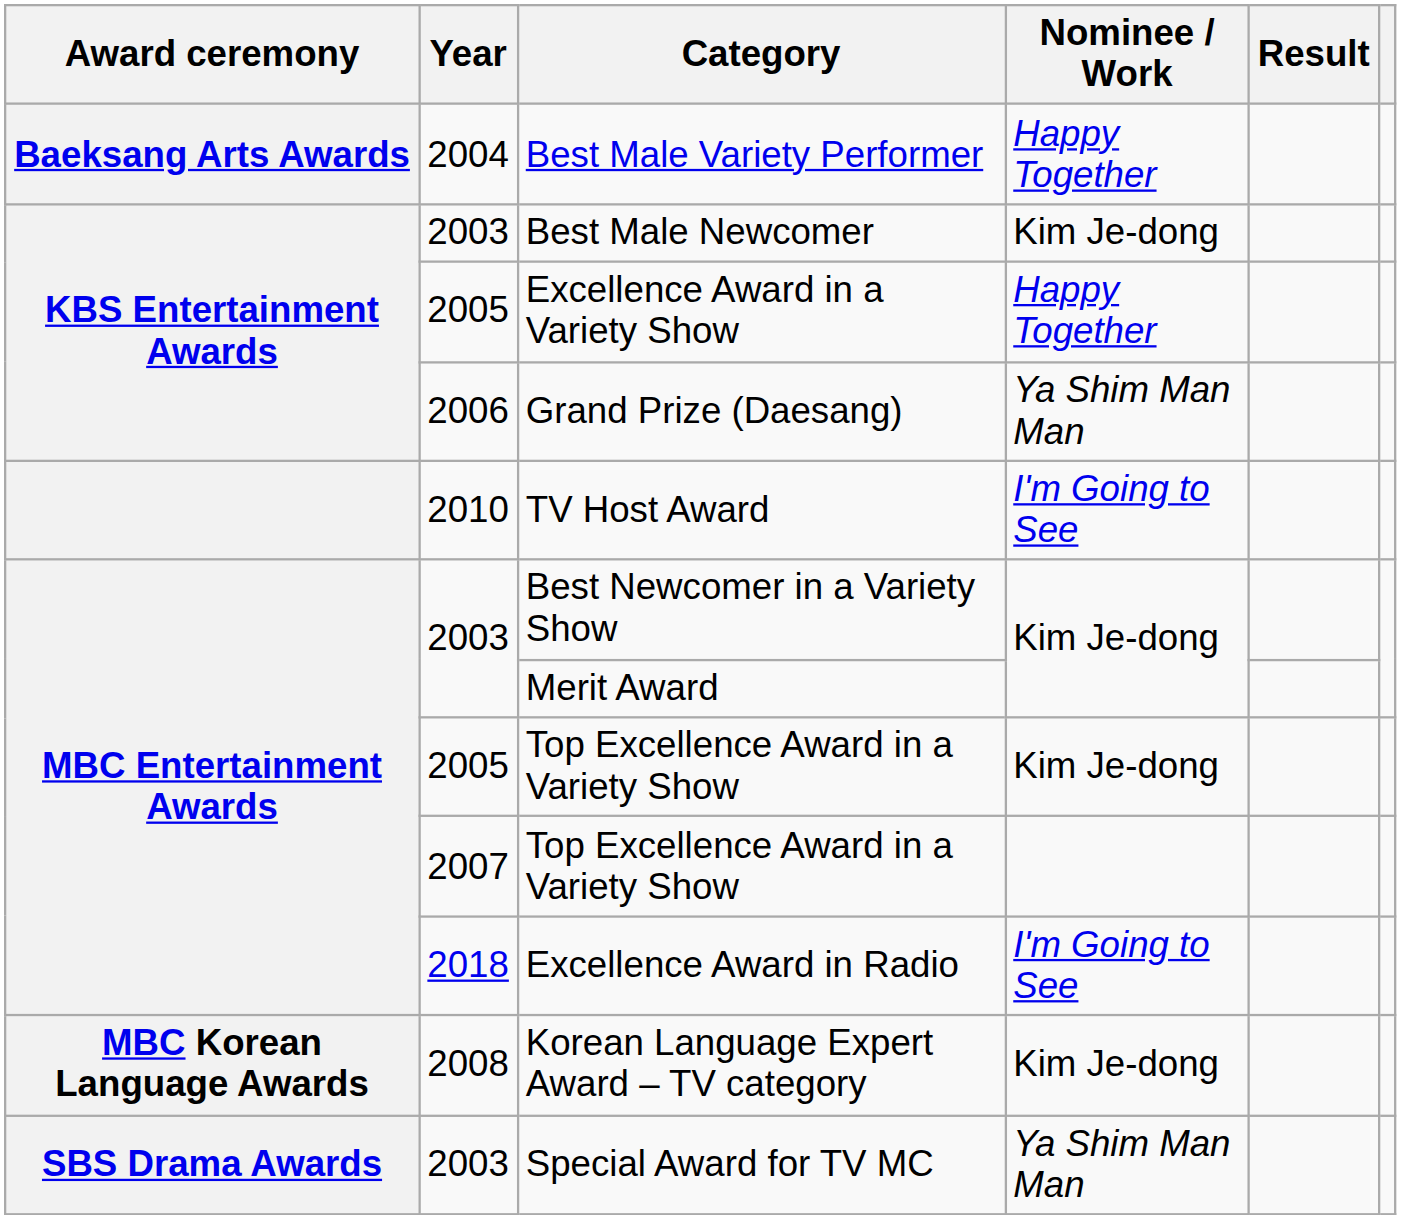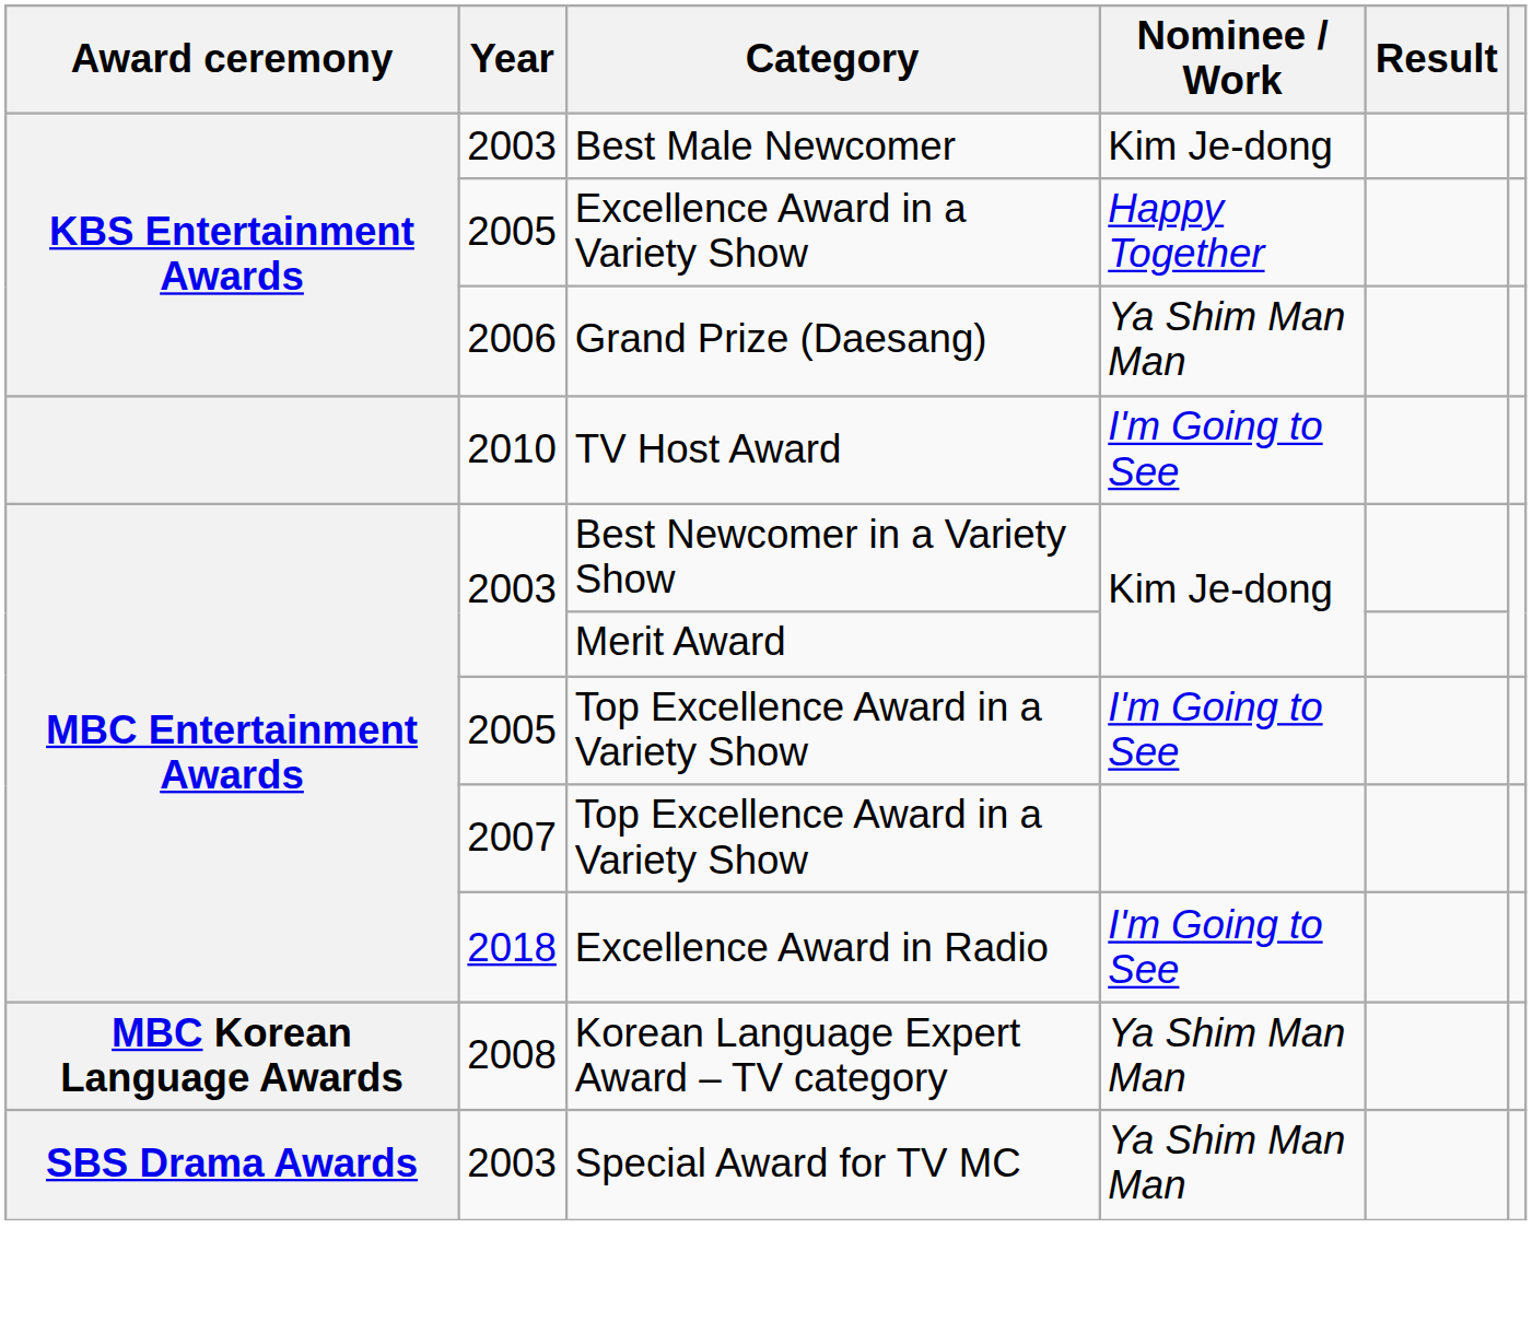 <table class="wikitable plainrowheaders sortable">
 <tr>
 <th scope="col">Award ceremony</th>
 <th scope="col">Year</th>
 <th scope="col">Category</th>
 <th scope="col">Nominee / Work</th>
 <th scope="col">Result</th>
 <th scope="col" class="unsortable"></th>
-</tr>
-<tr>
-<th scope="row"><a href='#'>Baeksang Arts Awards</a></th>
-<td style="text-align:center">2004</td>
-<td><a href='#'>Best Male Variety Performer</a></td>
-<td><em><a href='#'>Happy Together</a></em></td>
-<td></td>
-<td></td>
 </tr>
 <tr>
 <th scope="row" rowspan="3"><a href='#'>KBS Entertainment Awards</a></th>
 <td style="text-align:center">2003</td>
 <td>Best Male Newcomer</td>
 <td>Kim Je-dong</td>
 <td></td>
 <td></td>
 </tr>
 <tr>
 <td style="text-align:center">2005</td>
 <td>Excellence Award in a Variety Show</td>
 <td><em><a href='#'>Happy Together</a></em></td>
 <td></td>
 <td></td>
 </tr>
 <tr>
 <td style="text-align:center">2006</td>
 <td>Grand Prize (Daesang)</td>
 <td><em>Ya Shim Man Man</em></td>
 <td></td>
 <td></td>
 </tr>
 <tr>
 <th scope="row"></th>
 <td style="text-align:center">2010</td>
 <td>TV Host Award</td>
 <td><em><a href='#'>I'm Going to See</a></em></td>
 <td></td>
 <td></td>
 </tr>
 <tr>
 <th scope="row" rowspan="5"><a href='#'>MBC Entertainment Awards</a></th>
 <td style="text-align:center" rowspan="2">2003</td>
 <td>Best Newcomer in a Variety Show</td>
 <td rowspan="2">Kim Je-dong</td>
 <td></td>
 <td style="text-align:center" rowspan="2"></td>
 </tr>
 <tr>
 <td>Merit Award</td>
 <td></td>
 </tr>
 <tr>
 <td style="text-align:center">2005</td>
 <td>Top Excellence Award in a Variety Show</td>
-<td>Kim Je-dong</td>
+<td><em><a href='#'>I'm Going to See</a></em></td>
 <td></td>
 <td style="text-align:center"></td>
 </tr>
 <tr>
 <td style="text-align:center">2007</td>
 <td>Top Excellence Award in a Variety Show</td>
 <td><em></em></td>
 <td></td>
 <td style="text-align:center"></td>
 </tr>
 <tr>
 <td style="text-align:center"><a href='#'>2018</a></td>
 <td>Excellence Award in Radio</td>
 <td><em><a href='#'>I'm Going to See</a></em></td>
 <td></td>
 <td style="text-align:center"></td>
 </tr>
 <tr>
 <th scope="row"><a href='#'>MBC</a> Korean Language Awards</th>
 <td style="text-align:center">2008</td>
 <td>Korean Language Expert Award – TV category</td>
-<td>Kim Je-dong</td>
+<td><em>Ya Shim Man Man</em></td>
 <td></td>
 <td style="text-align:center"></td>
 </tr>
 <tr>
 <th scope="row"><a href='#'>SBS Drama Awards</a></th>
 <td style="text-align:center">2003</td>
 <td>Special Award for TV MC</td>
 <td><em>Ya Shim Man Man</em></td>
 <td></td>
 <td></td>
 </tr>
 </table>
